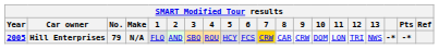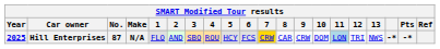 <table class="wikitable" style="text-align:center; font-size:75%">
 <tr>
 <th colspan=38><a href='#'>SMART Modified Tour</a> results</th>
 </tr>
 <tr>
 <th>Year</th>
 <th>Car owner</th>
 <th>No.</th>
 <th>Make</th>
 <th>1</th>
 <th>2</th>
 <th>3</th>
 <th>4</th>
 <th>5</th>
 <th>6</th>
 <th>7</th>
 <th>8</th>
 <th>9</th>
 <th>10</th>
 <th>11</th>
 <th>12</th>
 <th>13</th>
 <th></th>
 <th>Pts</th>
 <th>Ref</th>
 </tr>
 <tr>
-<th><a href='#'>2005</a></th>
+<th><a href='#'>2025</a></th>
 <th>Hill Enterprises</th>
-<th>79</th>
+<th>87</th>
 <th>N/A</th>
 <td style="background:#DFDFDF;"><a href='#'>FLO</a><br></td>
 <td style="background:#DFFFDF;"><a href='#'>AND</a><br></td>
 <td style="background:#FFDF9F;"><a href='#'>SBO</a><br></td>
 <td style="background:#FFDF9F;"><a href='#'>ROU</a><br></td>
 <td style="background:#DFDFDF;"><a href='#'>HCY</a><br></td>
 <td style="background:#DFDFDF;"><a href='#'>FCS</a><br></td>
 <td style="background: gold;"><a href='#'>CRW</a></td>
 <td><a href='#'>CAR</a></td>
 <td><a href='#'>CRW</a></td>
 <td><a href='#'>DOM</a></td>
-<td><a href='#'>LON</a></td>
+<td style="background: lightblue;"><a href='#'>LON</a></td>
 <td><a href='#'>TRI</a></td>
 <td><a href='#'>NWS</a></td>
 <th>-*</th>
 <th>-*</th>
 <th></th>
 </tr>
 </table>
